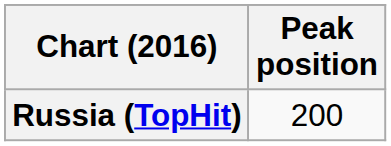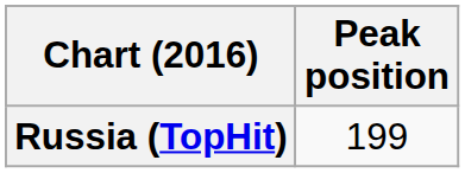 <table class="wikitable sortable plainrowheaders" style="text-align:center">
 <tr>
 <th scope="col">Chart (2016)</th>
 <th scope="col">Peak<br>position</th>
 </tr>
 <tr>
 <th scope="row">Russia (<a href='#'>TopHit</a>)</th>
-<td>200</td>
+<td>199</td>
 </tr>
 </table>
